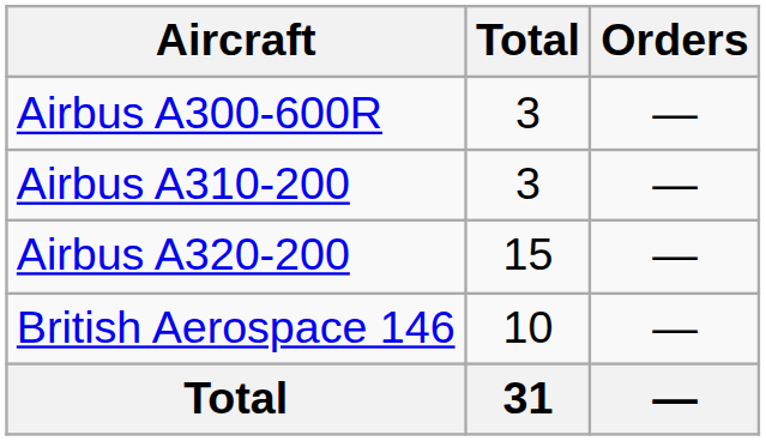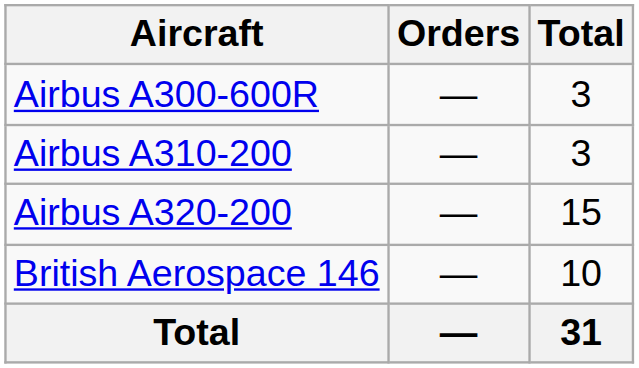 <table class="wikitable" style="margin:0.5em auto">
 <tr>
 <th>Aircraft</th>
+<th>Orders</th>
 <th>Total</th>
-<th>Orders</th>
 </tr>
 <tr>
 <td><a href='#'>Airbus A300-600R</a></td>
+<td align="center">—</td>
 <td align="center">3</td>
-<td align="center">—</td>
 </tr>
 <tr>
 <td><a href='#'>Airbus A310-200</a></td>
+<td align="center">—</td>
 <td align="center">3</td>
-<td align="center">—</td>
 </tr>
 <tr>
 <td><a href='#'>Airbus A320-200</a></td>
+<td align="center">—</td>
 <td align="center">15</td>
-<td align="center">—</td>
 </tr>
 <tr>
 <td><a href='#'>British Aerospace 146</a></td>
+<td align="center">—</td>
 <td align="center">10</td>
-<td align="center">—</td>
 </tr>
 <tr>
 <th>Total</th>
+<th>—</th>
 <th>31</th>
-<th>—</th>
 </tr>
 </table>
